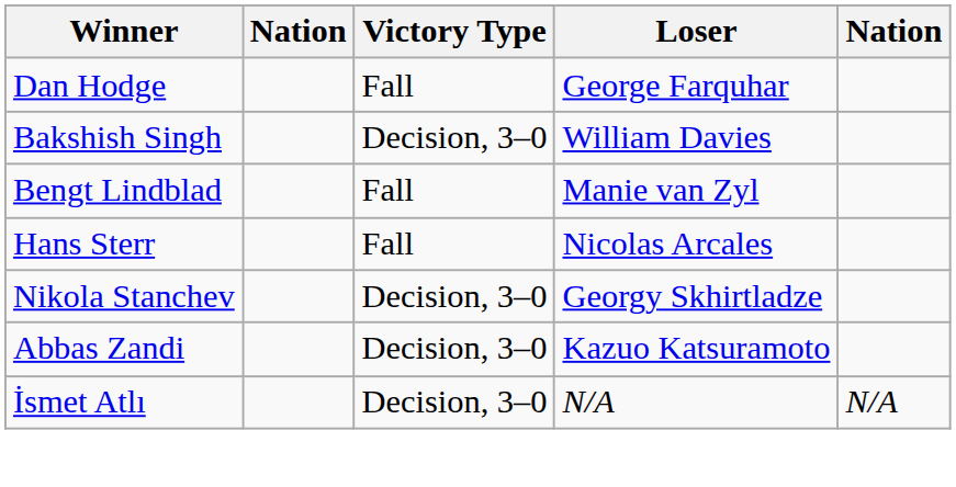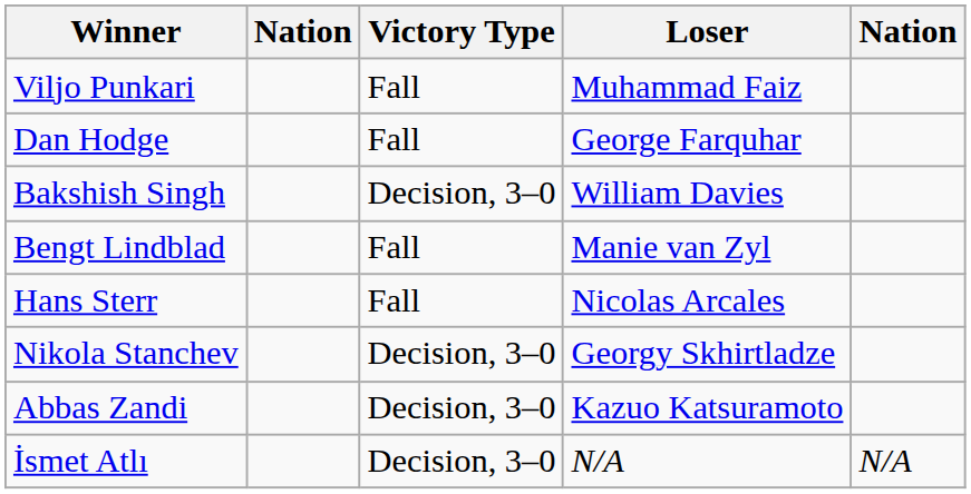 <table class="wikitable sortable" style="text-align:left;">
 <tr>
 <th>Winner</th>
 <th>Nation</th>
 <th>Victory Type</th>
 <th>Loser</th>
 <th>Nation</th>
+</tr>
+<tr>
+<td><a href='#'>Viljo Punkari</a></td>
+<td></td>
+<td>Fall</td>
+<td><a href='#'>Muhammad Faiz</a></td>
+<td></td>
 </tr>
 <tr>
 <td><a href='#'>Dan Hodge</a></td>
 <td></td>
 <td>Fall</td>
 <td><a href='#'>George Farquhar</a></td>
 <td></td>
 </tr>
 <tr>
 <td><a href='#'>Bakshish Singh</a></td>
 <td></td>
 <td>Decision, 3–0</td>
 <td><a href='#'>William Davies</a></td>
 <td></td>
 </tr>
 <tr>
 <td><a href='#'>Bengt Lindblad</a></td>
 <td></td>
 <td>Fall</td>
 <td><a href='#'>Manie van Zyl</a></td>
 <td></td>
 </tr>
 <tr>
 <td><a href='#'>Hans Sterr</a></td>
 <td></td>
 <td>Fall</td>
 <td><a href='#'>Nicolas Arcales</a></td>
 <td></td>
 </tr>
 <tr>
 <td><a href='#'>Nikola Stanchev</a></td>
 <td></td>
 <td>Decision, 3–0</td>
 <td><a href='#'>Georgy Skhirtladze</a></td>
 <td></td>
 </tr>
 <tr>
 <td><a href='#'>Abbas Zandi</a></td>
 <td></td>
 <td>Decision, 3–0</td>
 <td><a href='#'>Kazuo Katsuramoto</a></td>
 <td></td>
 </tr>
 <tr>
 <td><a href='#'>İsmet Atlı</a></td>
 <td></td>
 <td>Decision, 3–0</td>
 <td><em>N/A</em></td>
 <td><em>N/A</em></td>
 </tr>
 </table>
